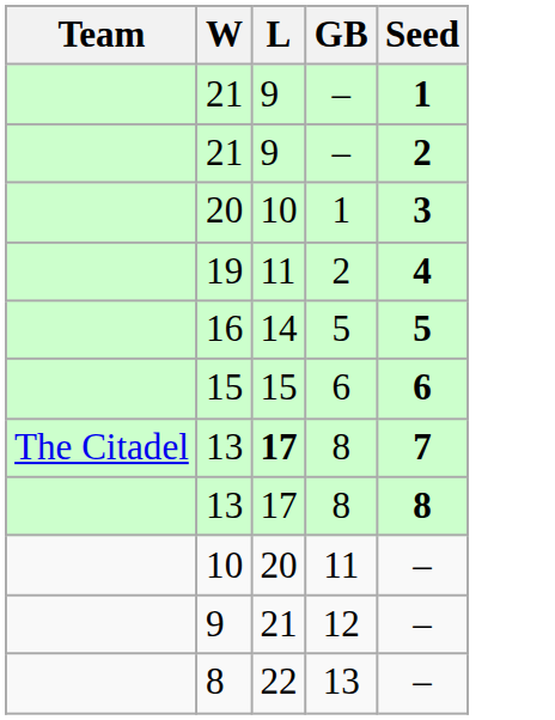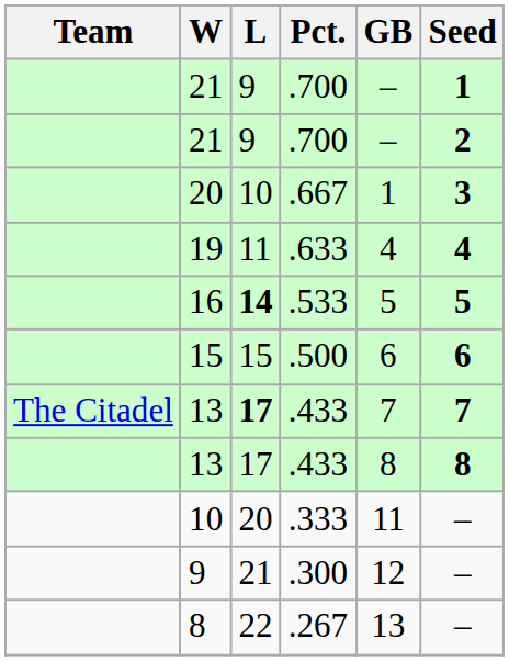 <table class=wikitable>
 <tr>
 <th>Team</th>
 <th>W</th>
 <th>L</th>
+<th>Pct.</th>
 <th>GB</th>
 <th>Seed</th>
 </tr>
 <tr bgcolor=#ccffcc>
 <td></td>
 <td>21</td>
 <td>9</td>
+<td>.700</td>
 <td style="text-align:center;">–</td>
 <td style="text-align:center;"><strong>1</strong></td>
 </tr>
 <tr bgcolor=#ccffcc>
 <td></td>
 <td>21</td>
 <td>9</td>
+<td>.700</td>
 <td style="text-align:center;">–</td>
 <td style="text-align:center;"><strong>2</strong></td>
 </tr>
 <tr bgcolor=#ccffcc>
 <td></td>
 <td>20</td>
 <td>10</td>
+<td>.667</td>
 <td style="text-align:center;">1</td>
 <td style="text-align:center;"><strong>3</strong></td>
 </tr>
 <tr bgcolor=#ccffcc>
 <td></td>
 <td>19</td>
 <td>11</td>
-<td style="text-align:center;">2</td>
+<td>.633</td>
+<td style="text-align:center;">4</td>
 <td style="text-align:center;"><strong>4</strong></td>
 </tr>
 <tr bgcolor=#ccffcc>
 <td></td>
 <td>16</td>
-<td>14</td>
+<td><strong>14</strong></td>
+<td>.533</td>
 <td style="text-align:center;">5</td>
 <td style="text-align:center;"><strong>5</strong></td>
 </tr>
 <tr bgcolor=#ccffcc>
 <td></td>
 <td>15</td>
 <td>15</td>
+<td>.500</td>
 <td style="text-align:center;">6</td>
 <td style="text-align:center;"><strong>6</strong></td>
 </tr>
 <tr bgcolor=#ccffcc>
 <td><a href='#'>The Citadel</a></td>
 <td>13</td>
 <td><strong>17</strong></td>
-<td style="text-align:center;">8</td>
+<td>.433</td>
+<td style="text-align:center;">7</td>
 <td style="text-align:center;"><strong>7</strong></td>
 </tr>
 <tr bgcolor=#ccffcc>
 <td></td>
 <td>13</td>
 <td>17</td>
+<td>.433</td>
 <td style="text-align:center;">8</td>
 <td style="text-align:center;"><strong>8</strong></td>
 </tr>
 <tr>
 <td></td>
 <td>10</td>
 <td>20</td>
+<td>.333</td>
 <td style="text-align:center;">11</td>
 <td style="text-align:center;">–</td>
 </tr>
 <tr>
 <td></td>
 <td>9</td>
 <td>21</td>
+<td>.300</td>
 <td style="text-align:center;">12</td>
 <td style="text-align:center;">–</td>
 </tr>
 <tr>
 <td></td>
 <td>8</td>
 <td>22</td>
+<td>.267</td>
 <td style="text-align:center;">13</td>
 <td style="text-align:center;">–</td>
 </tr>
 </table>
